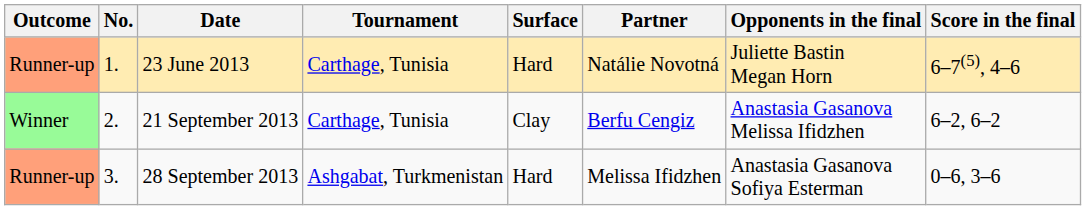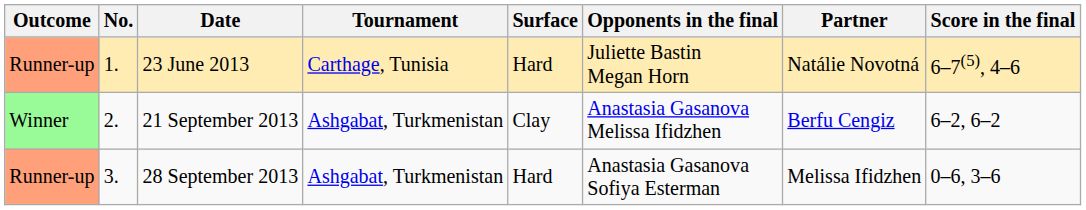 <table class="sortable wikitable" style="font-size:97%;">
 <tr>
 <th>Outcome</th>
 <th>No.</th>
 <th>Date</th>
 <th>Tournament</th>
 <th>Surface</th>
+<th>Opponents in the final</th>
 <th>Partner</th>
-<th>Opponents in the final</th>
 <th>Score in the final</th>
 </tr>
 <tr bgcolor=#ffecb2>
 <td style="background:#ffa07a;">Runner-up</td>
 <td>1.</td>
 <td>23 June 2013</td>
 <td><a href='#'>Carthage</a>, Tunisia</td>
 <td>Hard</td>
+<td> Juliette Bastin <br>  Megan Horn</td>
 <td> Natálie Novotná</td>
-<td> Juliette Bastin <br>  Megan Horn</td>
 <td>6–7<sup>(5)</sup>, 4–6</td>
 </tr>
 <tr>
 <td bgcolor="98FB98">Winner</td>
 <td>2.</td>
 <td>21 September 2013</td>
-<td><a href='#'>Carthage</a>, Tunisia</td>
+<td><a href='#'>Ashgabat</a>, Turkmenistan</td>
 <td>Clay</td>
+<td> <a href='#'>Anastasia Gasanova</a> <br>  Melissa Ifidzhen</td>
 <td> <a href='#'>Berfu Cengiz</a></td>
-<td> <a href='#'>Anastasia Gasanova</a> <br>  Melissa Ifidzhen</td>
 <td>6–2, 6–2</td>
 </tr>
 <tr>
 <td style="background:#ffa07a;">Runner-up</td>
 <td>3.</td>
 <td>28 September 2013</td>
 <td><a href='#'>Ashgabat</a>, Turkmenistan</td>
 <td>Hard</td>
+<td> Anastasia Gasanova <br>  Sofiya Esterman</td>
 <td> Melissa Ifidzhen</td>
-<td> Anastasia Gasanova <br>  Sofiya Esterman</td>
 <td>0–6, 3–6</td>
 </tr>
 </table>
